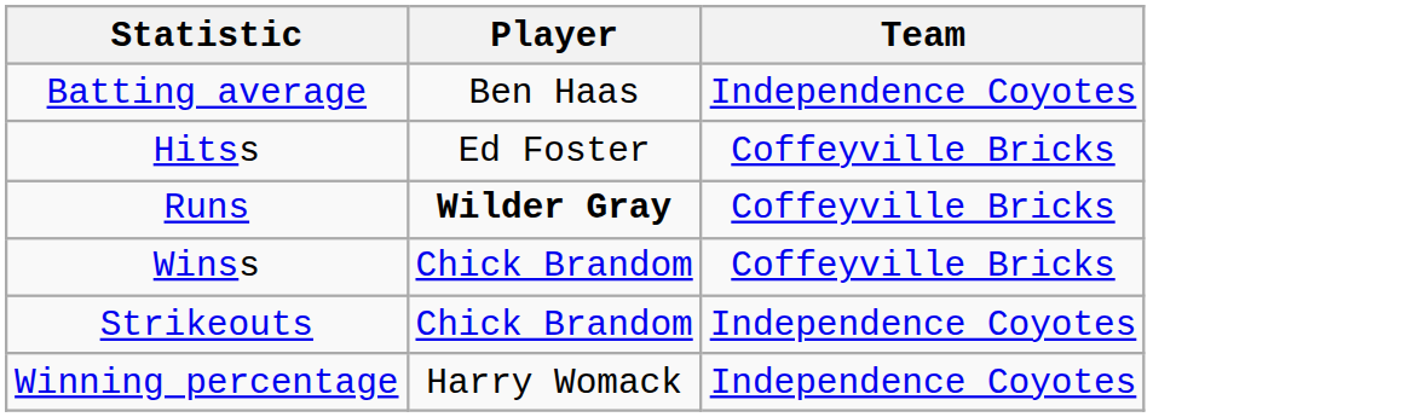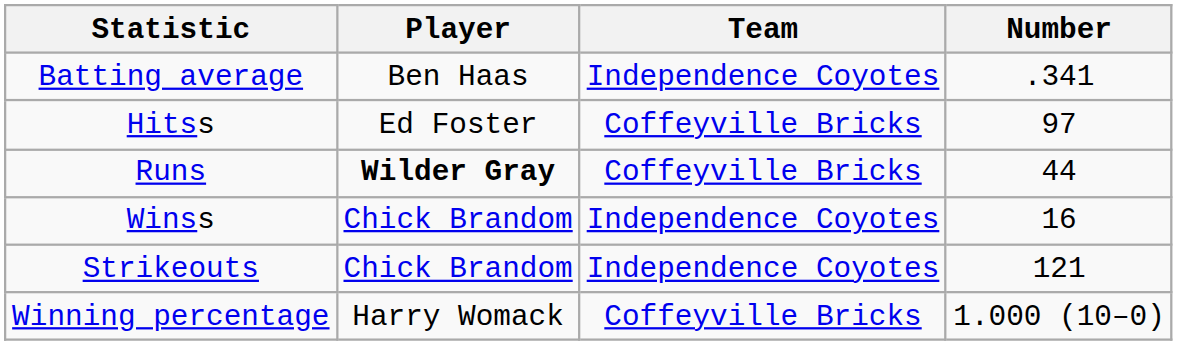 <table class="wikitable">
 <tr align=center>
 <th>Statistic</th>
 <th>Player</th>
 <th>Team</th>
+<th>Number</th>
 </tr>
 <tr align=center>
 <td><a href='#'>Batting average</a></td>
 <td>Ben Haas</td>
 <td><a href='#'>Independence Coyotes</a></td>
+<td>.341</td>
 </tr>
 <tr align=center>
 <td><a href='#'>Hits</a>s</td>
 <td>Ed Foster</td>
 <td><a href='#'>Coffeyville Bricks</a></td>
+<td>97</td>
 </tr>
 <tr align=center>
 <td><a href='#'>Runs</a></td>
 <td><strong>Wilder Gray</strong></td>
 <td><a href='#'>Coffeyville Bricks</a></td>
+<td>44</td>
 </tr>
 <tr align=center>
 <td><a href='#'>Wins</a>s</td>
 <td><a href='#'>Chick Brandom</a></td>
-<td><a href='#'>Coffeyville Bricks</a></td>
+<td><a href='#'>Independence Coyotes</a></td>
+<td>16</td>
 </tr>
 <tr align=center>
 <td><a href='#'>Strikeouts</a></td>
 <td><a href='#'>Chick Brandom</a></td>
 <td><a href='#'>Independence Coyotes</a></td>
+<td>121</td>
 </tr>
 <tr align=center>
 <td><a href='#'>Winning percentage</a></td>
 <td>Harry Womack</td>
-<td><a href='#'>Independence Coyotes</a></td>
+<td><a href='#'>Coffeyville Bricks</a></td>
+<td>1.000 (10–0)</td>
 </tr>
 </table>
